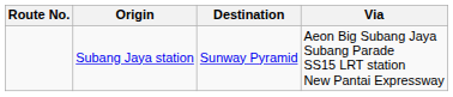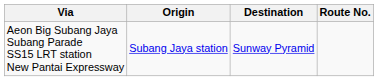 <table class="wikitable">
 <tr>
-<th>Route No.</th>
+<th>Via</th>
 <th>Origin</th>
 <th>Destination</th>
-<th>Via</th>
+<th>Route No.</th>
 </tr>
 <tr>
-<td></td>
+<td>Aeon Big Subang Jaya <br> Subang Parade <br>  SS15 LRT station <br> New Pantai Expressway</td>
 <td> <a href='#'>Subang Jaya station</a></td>
 <td><a href='#'>Sunway Pyramid</a></td>
-<td>Aeon Big Subang Jaya <br> Subang Parade <br>  SS15 LRT station <br> New Pantai Expressway</td>
+<td></td>
 </tr>
 </table>
